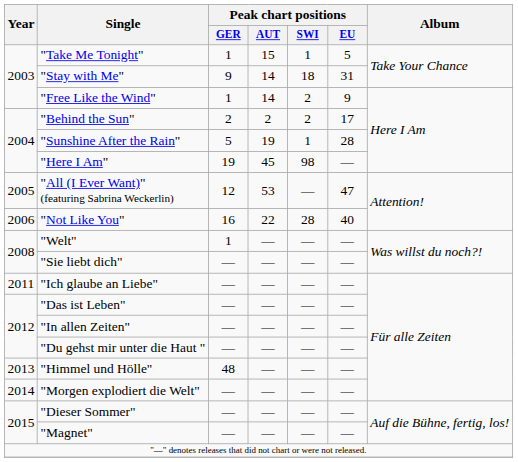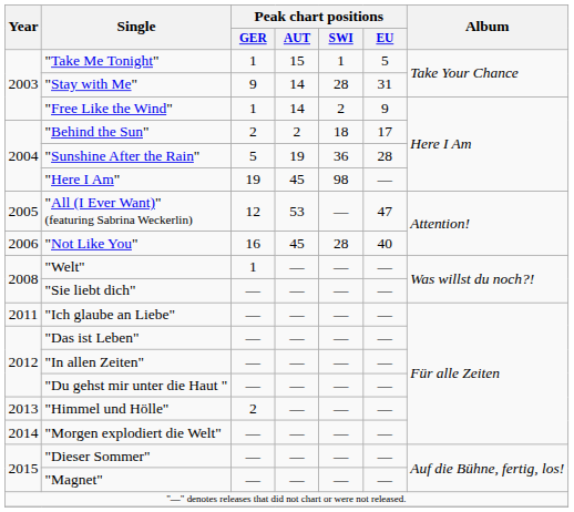 <table class="wikitable" style="text-align:center;">
 <tr>
 <th rowspan="2">Year</th>
 <th rowspan="2">Single</th>
 <th colspan="4">Peak chart positions</th>
 <th rowspan="2">Album</th>
 </tr>
 <tr>
 <th style="width:3em;font-size:85%"><a href='#'>GER</a></th>
 <th style="width:3em;font-size:85%"><a href='#'>AUT</a></th>
 <th style="width:3em;font-size:85%"><a href='#'>SWI</a></th>
 <th style="width:3em;font-size:85%"><a href='#'>EU</a></th>
 </tr>
 <tr>
 <td rowspan="3">2003</td>
 <td align="left">"<a href='#'>Take Me Tonight</a>"</td>
 <td>1</td>
 <td>15</td>
 <td>1</td>
 <td>5</td>
 <td align="left" rowspan="2"><em>Take Your Chance</em></td>
 </tr>
 <tr>
 <td align="left">"<a href='#'>Stay with Me</a>"</td>
 <td>9</td>
 <td>14</td>
-<td>18</td>
+<td>28</td>
 <td>31</td>
 </tr>
 <tr>
 <td align="left">"<a href='#'>Free Like the Wind</a>"</td>
 <td>1</td>
 <td>14</td>
 <td>2</td>
 <td>9</td>
 <td align="left" rowspan="4"><em>Here I Am</em></td>
 </tr>
 <tr>
 <td rowspan="3">2004</td>
 <td align="left">"<a href='#'>Behind the Sun</a>"</td>
 <td>2</td>
 <td>2</td>
-<td>2</td>
+<td>18</td>
 <td>17</td>
 </tr>
 <tr>
 <td align="left">"<a href='#'>Sunshine After the Rain</a>"</td>
 <td>5</td>
 <td>19</td>
-<td>1</td>
+<td>36</td>
 <td>28</td>
 </tr>
 <tr>
 <td align="left">"<a href='#'>Here I Am</a>"</td>
 <td>19</td>
 <td>45</td>
 <td>98</td>
 <td>—</td>
 </tr>
 <tr>
 <td rowspan="1">2005</td>
 <td align="left">"<a href='#'>All (I Ever Want)</a>"  <br><small>(featuring Sabrina Weckerlin)</small></td>
 <td>12</td>
 <td>53</td>
 <td>—</td>
 <td>47</td>
 <td align="left" rowspan="2"><em>Attention!</em></td>
 </tr>
 <tr>
 <td rowspan="1">2006</td>
 <td align="left">"<a href='#'>Not Like You</a>"</td>
 <td>16</td>
-<td>22</td>
+<td>45</td>
 <td>28</td>
 <td>40</td>
 </tr>
 <tr>
 <td rowspan="2">2008</td>
 <td align="left">"Welt"</td>
 <td>1</td>
 <td>—</td>
 <td>—</td>
 <td>—</td>
 <td align="left" rowspan="2"><em>Was willst du noch?!</em></td>
 </tr>
 <tr>
 <td align="left">"Sie liebt dich"</td>
 <td>—</td>
 <td>—</td>
 <td>—</td>
 <td>—</td>
 </tr>
 <tr>
 <td rowspan="1">2011</td>
 <td align="left">"Ich glaube an Liebe"</td>
 <td>—</td>
 <td>—</td>
 <td>—</td>
 <td>—</td>
 <td align="left" rowspan="6"><em>Für alle Zeiten</em></td>
 </tr>
 <tr>
 <td rowspan="3">2012</td>
 <td align="left">"Das ist Leben"</td>
 <td>—</td>
 <td>—</td>
 <td>—</td>
 <td>—</td>
 </tr>
 <tr>
 <td align="left">"In allen Zeiten"</td>
 <td>—</td>
 <td>—</td>
 <td>—</td>
 <td>—</td>
 </tr>
 <tr>
 <td align="left">"Du gehst mir unter die Haut "</td>
 <td>—</td>
 <td>—</td>
 <td>—</td>
 <td>—</td>
 </tr>
 <tr>
 <td rowspan="1">2013</td>
 <td align="left">"Himmel und Hölle"</td>
-<td>48</td>
+<td>2</td>
 <td>—</td>
 <td>—</td>
 <td>—</td>
 </tr>
 <tr>
 <td rowspan="1">2014</td>
 <td align="left">"Morgen explodiert die Welt"</td>
 <td>—</td>
 <td>—</td>
 <td>—</td>
 <td>—</td>
 </tr>
 <tr>
 <td rowspan="2">2015</td>
 <td align="left">"Dieser Sommer"</td>
 <td>—</td>
 <td>—</td>
 <td>—</td>
 <td>—</td>
 <td align="left" rowspan="2"><em>Auf die Bühne, fertig, los!</em></td>
 </tr>
 <tr>
 <td align="left">"Magnet"</td>
 <td>—</td>
 <td>—</td>
 <td>—</td>
 <td>—</td>
 </tr>
 <tr>
 <td align="center" colspan="16" style="font-size: 8pt">"—" denotes releases that did not chart or were not released.</td>
 </tr>
 <tr>
 </tr>
 </table>
